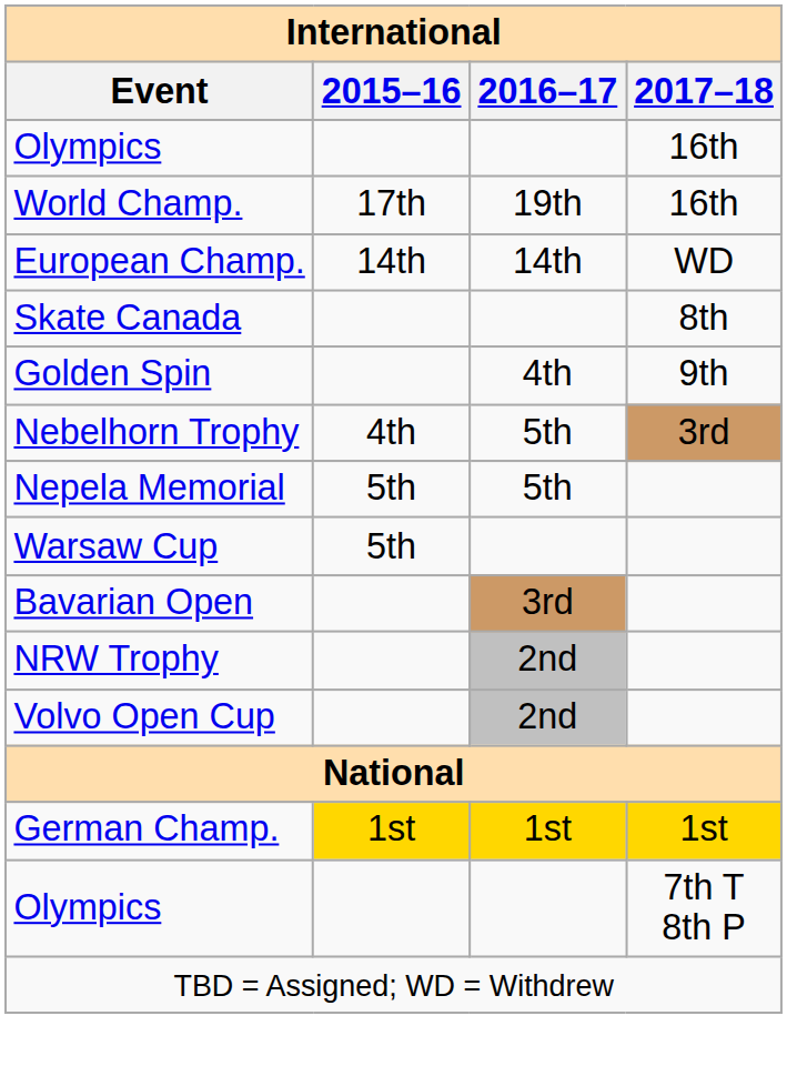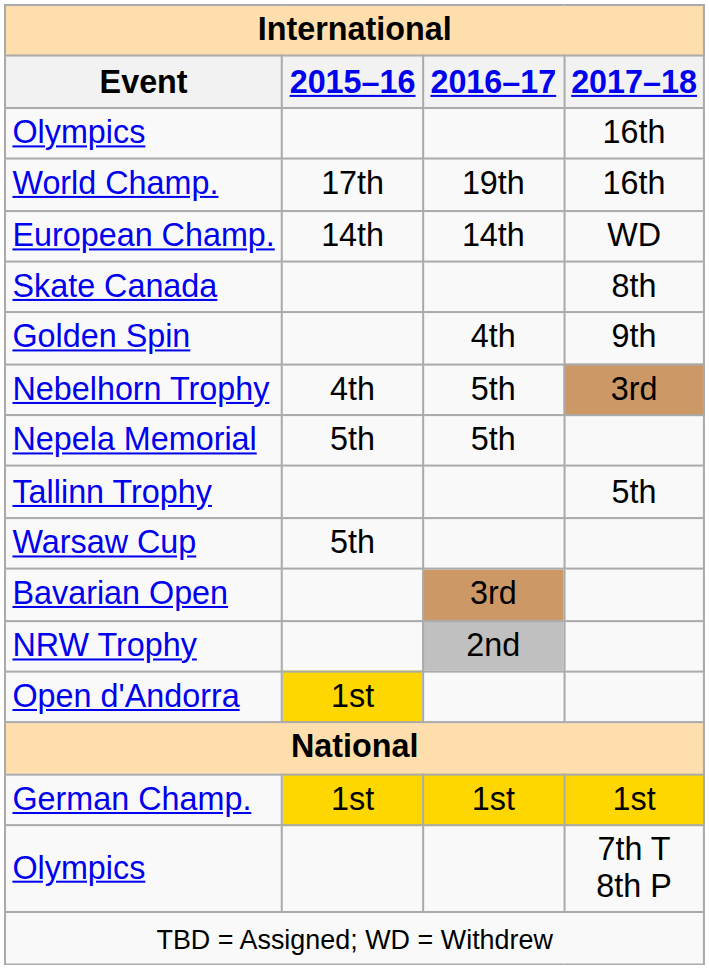 <table class="wikitable" style="text-align:center">
 <tr>
 <th style="background-color: #ffdead; " colspan=4 align=center>International</th>
 </tr>
 <tr>
 <th>Event</th>
 <th><a href='#'>2015–16</a></th>
 <th><a href='#'>2016–17</a></th>
 <th><a href='#'>2017–18</a></th>
 </tr>
 <tr>
 <td align=left><a href='#'>Olympics</a></td>
 <td></td>
 <td></td>
 <td>16th</td>
 </tr>
 <tr>
 <td align=left><a href='#'>World Champ.</a></td>
 <td>17th</td>
 <td>19th</td>
 <td>16th</td>
 </tr>
 <tr>
 <td align=left><a href='#'>European Champ.</a></td>
 <td>14th</td>
 <td>14th</td>
 <td>WD</td>
 </tr>
 <tr>
 <td align=left> <a href='#'>Skate Canada</a></td>
 <td></td>
 <td></td>
 <td>8th</td>
 </tr>
 <tr>
 <td align=left> <a href='#'>Golden Spin</a></td>
 <td></td>
 <td>4th</td>
 <td>9th</td>
 </tr>
 <tr>
 <td align=left> <a href='#'>Nebelhorn Trophy</a></td>
 <td>4th</td>
 <td>5th</td>
 <td bgcolor=cc9966>3rd</td>
 </tr>
 <tr>
 <td align=left> <a href='#'>Nepela Memorial</a></td>
 <td>5th</td>
 <td>5th</td>
 <td></td>
 </tr>
 <tr>
+<td align=left> <a href='#'>Tallinn Trophy</a></td>
+<td></td>
+<td></td>
+<td>5th</td>
+</tr>
+<tr>
 <td align=left> <a href='#'>Warsaw Cup</a></td>
 <td>5th</td>
 <td></td>
 <td></td>
 </tr>
 <tr>
 <td align=left><a href='#'>Bavarian Open</a></td>
 <td></td>
 <td bgcolor=cc9966>3rd</td>
 <td></td>
 </tr>
 <tr>
 <td align=left><a href='#'>NRW Trophy</a></td>
 <td></td>
 <td bgcolor=silver>2nd</td>
 <td></td>
 </tr>
 <tr>
-<td align=left><a href='#'>Volvo Open Cup</a></td>
+<td align=left><a href='#'>Open d'Andorra</a></td>
+<td bgcolor=gold>1st</td>
 <td></td>
-<td bgcolor=silver>2nd</td>
 <td></td>
 </tr>
 <tr>
 <th style="background-color: #ffdead; " colspan=4 align=center>National</th>
 </tr>
 <tr>
 <td align=left><a href='#'>German Champ.</a></td>
 <td bgcolor=gold>1st</td>
 <td bgcolor=gold>1st</td>
 <td bgcolor=gold>1st</td>
 </tr>
 <tr>
 <td align=left><a href='#'>Olympics</a></td>
 <td></td>
 <td></td>
 <td>7th T <br> 8th P</td>
 </tr>
 <tr>
 <td colspan=4 align=center><small> TBD = Assigned; WD = Withdrew </small></td>
 </tr>
 </table>
